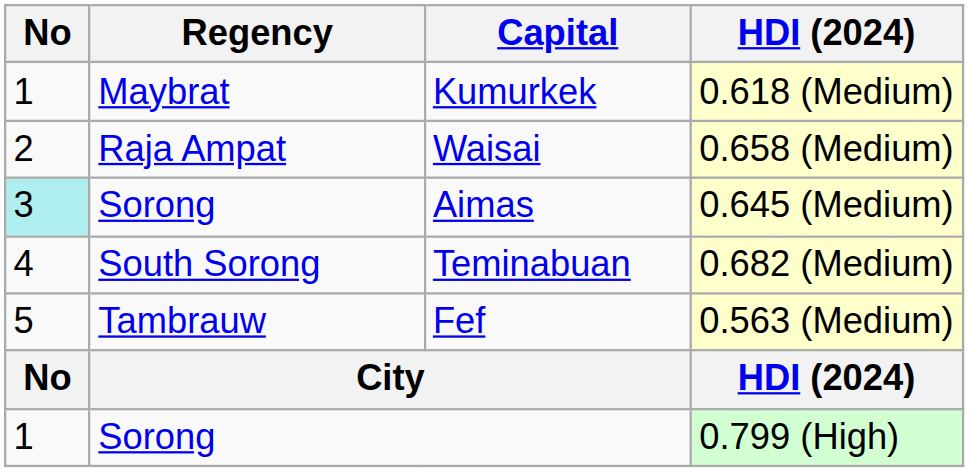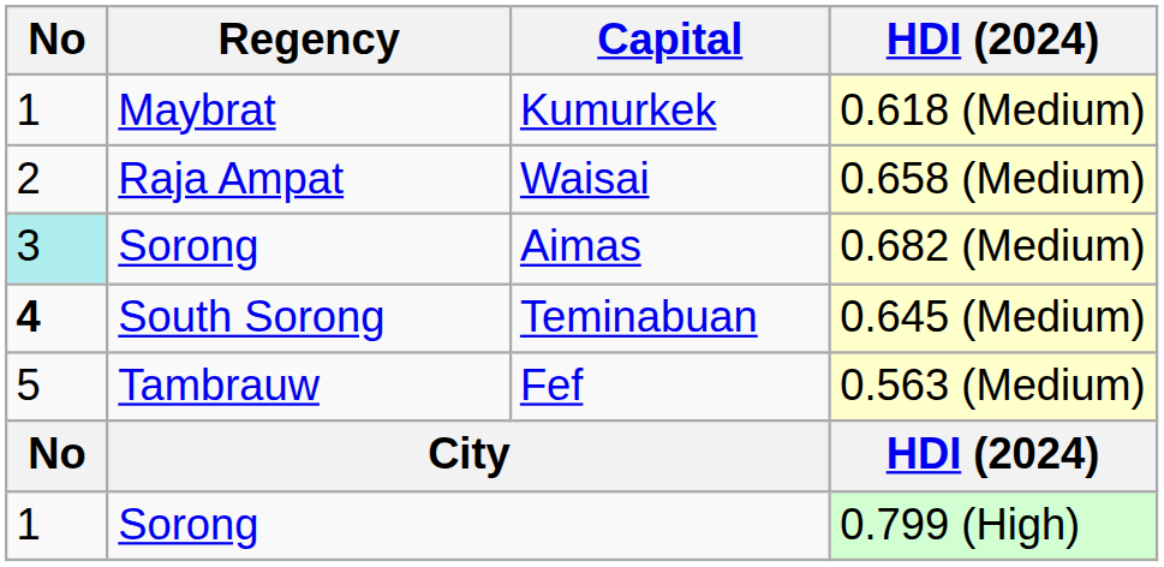 <table class="wikitable sortable">
 <tr>
 <th width="30">No</th>
 <th width="140">Regency</th>
 <th width="110"><a href='#'>Capital</a></th>
 <th><a href='#'>HDI</a> (2024)</th>
 </tr>
 <tr>
 <td>1</td>
 <td><a href='#'>Maybrat</a></td>
 <td><a href='#'>Kumurkek</a></td>
 <td style="background-color:#FFFFCC">0.618 (Medium)</td>
 </tr>
 <tr>
 <td>2</td>
 <td><a href='#'>Raja Ampat</a></td>
 <td><a href='#'>Waisai</a></td>
 <td style="background-color:#FFFFCC">0.658 (Medium)</td>
 </tr>
 <tr>
 <td style="background: paleturquoise;">3</td>
 <td><a href='#'>Sorong</a></td>
 <td><a href='#'>Aimas</a></td>
-<td style="background-color:#FFFFCC">0.645 (Medium)</td>
+<td style="background-color:#FFFFCC">0.682 (Medium)</td>
 </tr>
 <tr>
-<td>4</td>
+<td><strong>4</strong></td>
 <td><a href='#'>South Sorong</a></td>
 <td><a href='#'>Teminabuan</a></td>
-<td style="background-color:#FFFFCC">0.682 (Medium)</td>
+<td style="background-color:#FFFFCC">0.645 (Medium)</td>
 </tr>
 <tr>
 <td>5</td>
 <td><a href='#'>Tambrauw</a></td>
 <td><a href='#'>Fef</a></td>
 <td style="background-color:#FFFFCC">0.563 (Medium)</td>
 </tr>
 <tr>
 <th>No</th>
 <th colspan="2">City</th>
 <th><a href='#'>HDI</a> (2024)</th>
 </tr>
 <tr>
 <td>1</td>
 <td colspan="2"><a href='#'>Sorong</a></td>
 <td style="background-color:#D2FFD2">0.799 (High)</td>
 </tr>
 </table>
